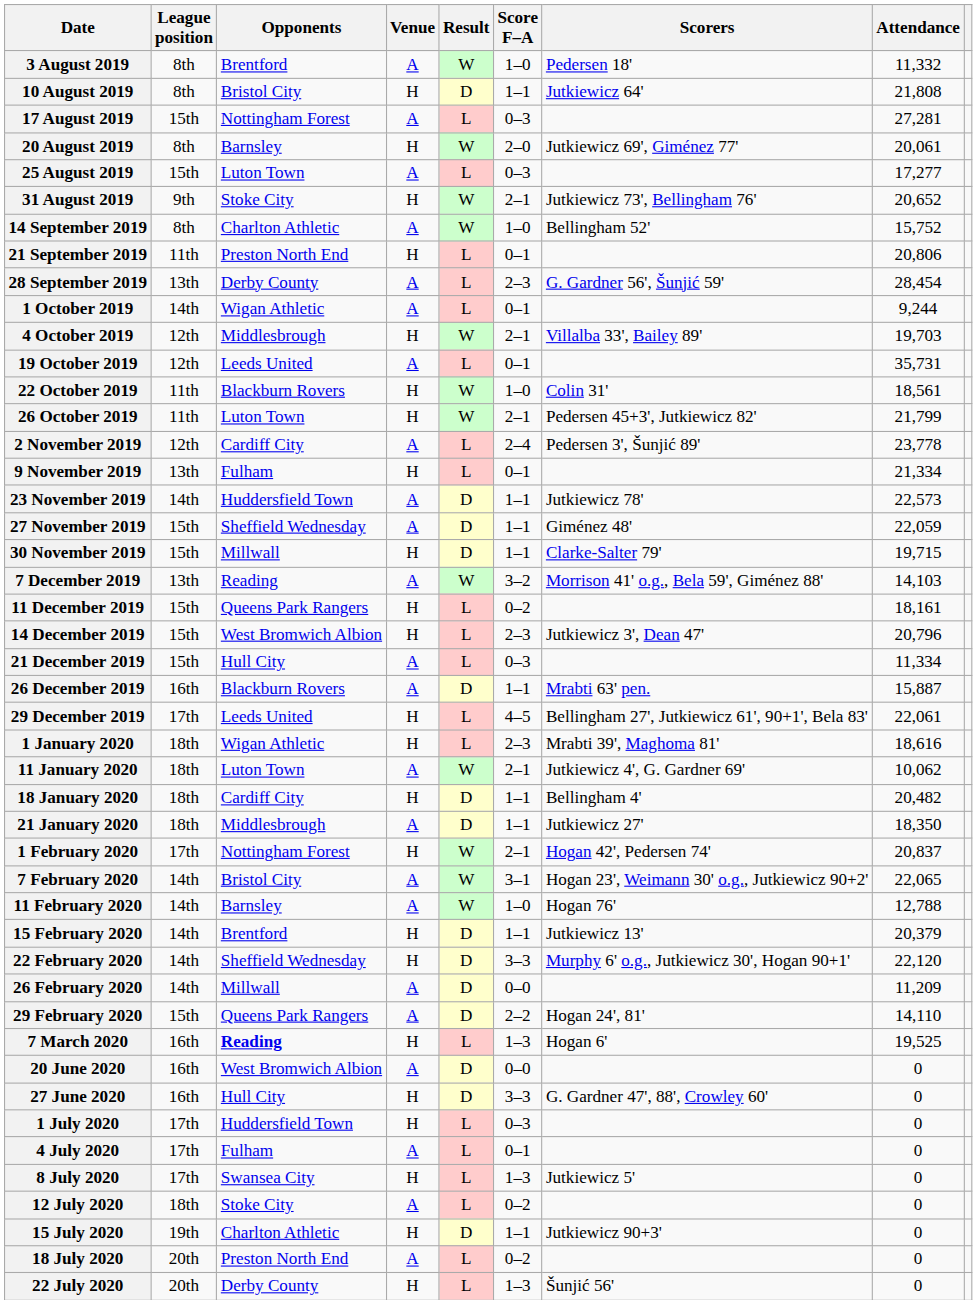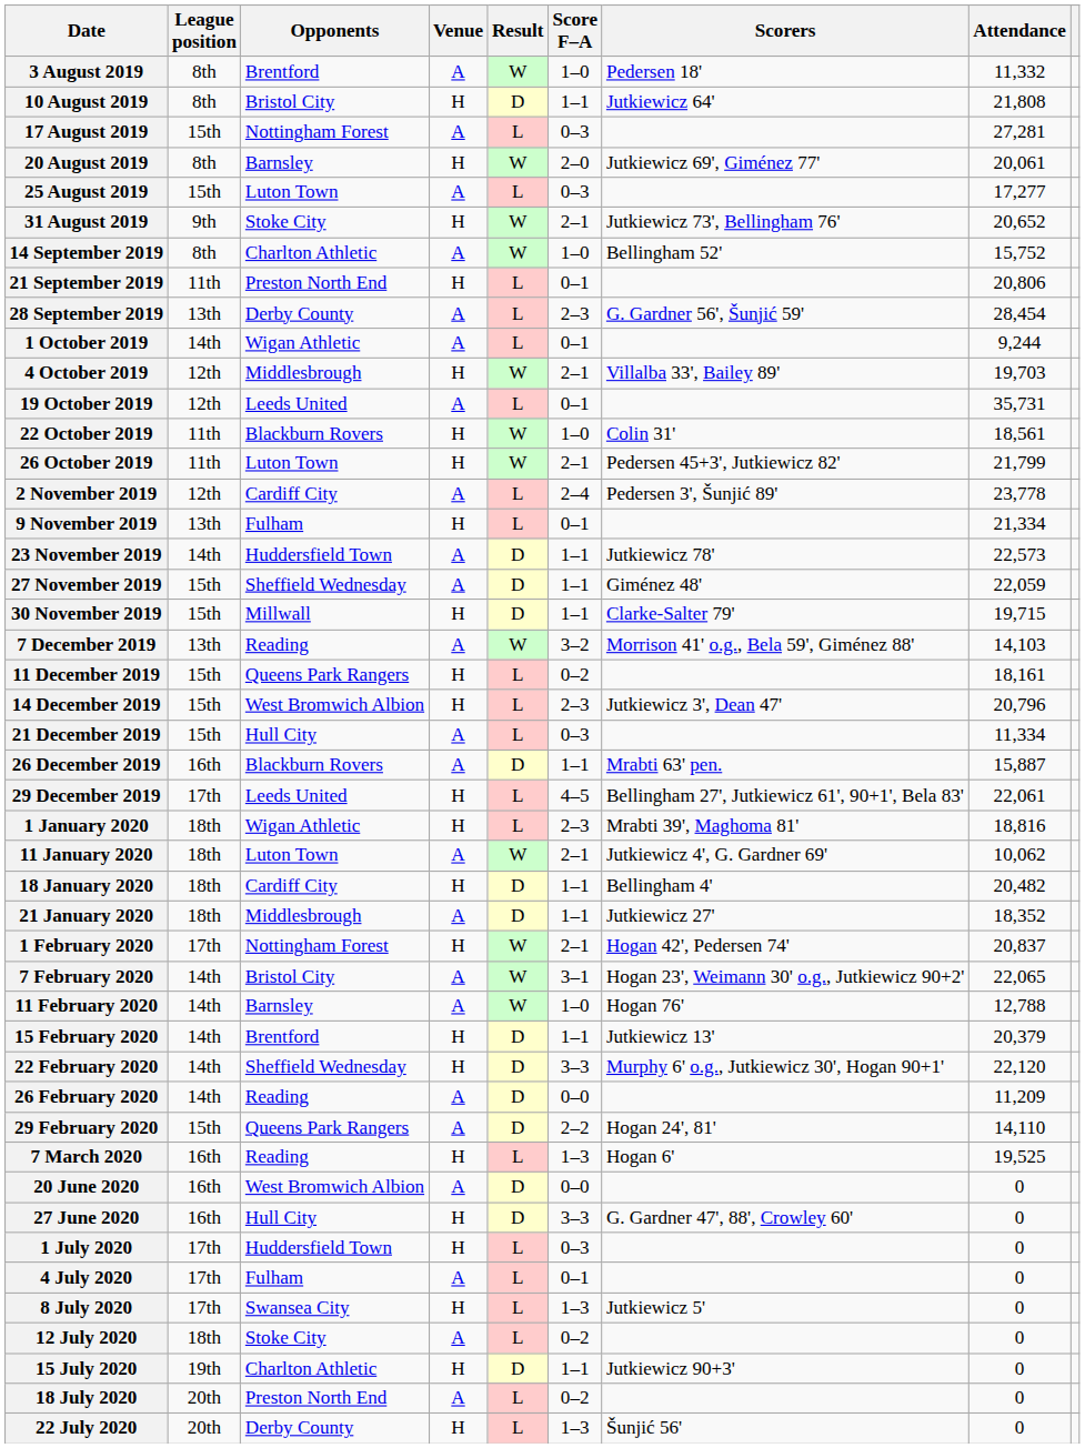 <table class="wikitable plainrowheaders" style=text-align:center>
 <tr>
 <th scope=col>Date</th>
 <th scope=col>League<br>position</th>
 <th scope=col>Opponents</th>
 <th scope=col>Venue</th>
 <th scope=col>Result</th>
 <th scope=col>Score<br>F–A</th>
 <th scope=col>Scorers</th>
 <th scope=col>Attendance</th>
 <th scope=col></th>
 </tr>
 <tr>
 <th scope=row>3 August 2019</th>
 <td>8th</td>
 <td style=text-align:left><a href='#'>Brentford</a></td>
 <td><a href='#'>A</a></td>
 <td style=background:#cfc>W</td>
 <td>1–0</td>
 <td style=text-align:left><a href='#'>Pedersen</a> 18'</td>
 <td>11,332</td>
 <td></td>
 </tr>
 <tr>
 <th scope=row>10 August 2019</th>
 <td>8th</td>
 <td style=text-align:left><a href='#'>Bristol City</a></td>
 <td>H</td>
 <td style=background:#ffc>D</td>
 <td>1–1</td>
 <td style=text-align:left><a href='#'>Jutkiewicz</a> 64'</td>
 <td>21,808</td>
 <td></td>
 </tr>
 <tr>
 <th scope=row>17 August 2019</th>
 <td>15th</td>
 <td style=text-align:left><a href='#'>Nottingham Forest</a></td>
 <td><a href='#'>A</a></td>
 <td style=background:#fcc>L</td>
 <td>0–3</td>
 <td></td>
 <td>27,281</td>
 <td></td>
 </tr>
 <tr>
 <th scope=row>20 August 2019</th>
 <td>8th</td>
 <td style=text-align:left><a href='#'>Barnsley</a></td>
 <td>H</td>
 <td style=background:#cfc>W</td>
 <td>2–0</td>
 <td style=text-align:left>Jutkiewicz 69', <a href='#'>Giménez</a> 77'</td>
 <td>20,061</td>
 <td></td>
 </tr>
 <tr>
 <th scope=row>25 August 2019</th>
 <td>15th</td>
 <td style="text-align:left"><a href='#'>Luton Town</a></td>
 <td><a href='#'>A</a></td>
 <td style=background:#fcc>L</td>
 <td>0–3</td>
 <td></td>
 <td>17,277</td>
 <td></td>
 </tr>
 <tr>
 <th scope=row>31 August 2019</th>
 <td>9th</td>
 <td style=text-align:left><a href='#'>Stoke City</a></td>
 <td>H</td>
 <td style=background:#cfc>W</td>
 <td>2–1</td>
 <td style=text-align:left>Jutkiewicz 73', <a href='#'>Bellingham</a> 76'</td>
 <td>20,652</td>
 <td></td>
 </tr>
 <tr>
 <th scope=row>14 September 2019</th>
 <td>8th</td>
 <td style=text-align:left><a href='#'>Charlton Athletic</a></td>
 <td><a href='#'>A</a></td>
 <td style=background:#cfc>W</td>
 <td>1–0</td>
 <td style=text-align:left>Bellingham 52'</td>
 <td>15,752</td>
 <td></td>
 </tr>
 <tr>
 <th scope=row>21 September 2019</th>
 <td>11th</td>
 <td style=text-align:left><a href='#'>Preston North End</a></td>
 <td>H</td>
 <td style=background:#fcc>L</td>
 <td>0–1</td>
 <td></td>
 <td>20,806</td>
 <td></td>
 </tr>
 <tr>
 <th scope=row>28 September 2019</th>
 <td>13th</td>
 <td style=text-align:left><a href='#'>Derby County</a></td>
 <td><a href='#'>A</a></td>
 <td style=background:#fcc>L</td>
 <td>2–3</td>
 <td align="left"><a href='#'>G. Gardner</a> 56', <a href='#'>Šunjić</a> 59'</td>
 <td>28,454</td>
 <td></td>
 </tr>
 <tr>
 <th scope=row>1 October 2019</th>
 <td>14th</td>
 <td style=text-align:left><a href='#'>Wigan Athletic</a></td>
 <td><a href='#'>A</a></td>
 <td style=background:#fcc>L</td>
 <td>0–1</td>
 <td></td>
 <td>9,244</td>
 <td></td>
 </tr>
 <tr>
 <th scope=row>4 October 2019</th>
 <td>12th</td>
 <td style=text-align:left><a href='#'>Middlesbrough</a></td>
 <td>H</td>
 <td style=background:#cfc>W</td>
 <td>2–1</td>
 <td align="left"><a href='#'>Villalba</a> 33', <a href='#'>Bailey</a> 89'</td>
 <td>19,703</td>
 <td></td>
 </tr>
 <tr>
 <th scope=row>19 October 2019</th>
 <td>12th</td>
 <td style=text-align:left><a href='#'>Leeds United</a></td>
 <td><a href='#'>A</a></td>
 <td style=background:#fcc>L</td>
 <td>0–1</td>
 <td></td>
 <td>35,731</td>
 <td></td>
 </tr>
 <tr>
 <th scope=row>22 October 2019</th>
 <td>11th</td>
 <td style="text-align:left"><a href='#'>Blackburn Rovers</a></td>
 <td>H</td>
 <td style="background:#cfc">W</td>
 <td>1–0</td>
 <td style="text-align:left"><a href='#'>Colin</a> 31'</td>
 <td>18,561</td>
 <td></td>
 </tr>
 <tr>
 <th scope=row>26 October 2019</th>
 <td>11th</td>
 <td style="text-align:left"><a href='#'>Luton Town</a></td>
 <td>H</td>
 <td style="background:#cfc">W</td>
 <td>2–1</td>
 <td style="text-align:left">Pedersen 45+3', Jutkiewicz 82'</td>
 <td>21,799</td>
 <td></td>
 </tr>
 <tr>
 <th scope="row">2 November 2019</th>
 <td>12th</td>
 <td style="text-align:left"><a href='#'>Cardiff City</a></td>
 <td><a href='#'>A</a></td>
 <td style="background:#fcc">L</td>
 <td>2–4</td>
 <td style="text-align:left">Pedersen 3', Šunjić 89'</td>
 <td>23,778</td>
 <td></td>
 </tr>
 <tr>
 <th scope="row">9 November 2019</th>
 <td>13th</td>
 <td style="text-align:left"><a href='#'>Fulham</a></td>
 <td>H</td>
 <td style="background:#fcc">L</td>
 <td>0–1</td>
 <td></td>
 <td>21,334</td>
 <td></td>
 </tr>
 <tr>
 <th scope="row">23 November 2019</th>
 <td>14th</td>
 <td style="text-align:left"><a href='#'>Huddersfield Town</a></td>
 <td><a href='#'>A</a></td>
 <td style="background:#ffc">D</td>
 <td>1–1</td>
 <td style="text-align:left">Jutkiewicz 78'</td>
 <td>22,573</td>
 <td></td>
 </tr>
 <tr>
 <th scope="row">27 November 2019</th>
 <td>15th</td>
 <td style="text-align:left"><a href='#'>Sheffield Wednesday</a></td>
 <td><a href='#'>A</a></td>
 <td style="background:#ffc">D</td>
 <td>1–1</td>
 <td style="text-align:left">Giménez 48'</td>
 <td>22,059</td>
 <td></td>
 </tr>
 <tr>
 <th scope="row">30 November 2019</th>
 <td>15th</td>
 <td style="text-align:left"><a href='#'>Millwall</a></td>
 <td>H</td>
 <td style="background:#ffc">D</td>
 <td>1–1</td>
 <td style="text-align:left"><a href='#'>Clarke-Salter</a> 79'</td>
 <td>19,715</td>
 <td></td>
 </tr>
 <tr>
 <th scope="row">7 December 2019</th>
 <td>13th</td>
 <td style="text-align:left"><a href='#'>Reading</a></td>
 <td><a href='#'>A</a></td>
 <td style="background:#cfc">W</td>
 <td>3–2</td>
 <td style="text-align:left"><a href='#'>Morrison</a> 41' <a href='#'>o.g.</a>, <a href='#'>Bela</a> 59', Giménez 88'</td>
 <td>14,103</td>
 <td></td>
 </tr>
 <tr>
 <th scope="row">11 December 2019</th>
 <td>15th</td>
 <td style="text-align:left"><a href='#'>Queens Park Rangers</a></td>
 <td>H</td>
 <td style="background:#fcc">L</td>
 <td>0–2</td>
 <td></td>
 <td>18,161</td>
 <td></td>
 </tr>
 <tr>
 <th scope="row">14 December 2019</th>
 <td>15th</td>
 <td style="text-align:left"><a href='#'>West Bromwich Albion</a></td>
 <td>H</td>
 <td style="background:#fcc">L</td>
 <td>2–3</td>
 <td style="text-align:left">Jutkiewicz 3', <a href='#'>Dean</a> 47'</td>
 <td>20,796</td>
 <td></td>
 </tr>
 <tr>
 <th scope="row">21 December 2019</th>
 <td>15th</td>
 <td style="text-align:left"><a href='#'>Hull City</a></td>
 <td><a href='#'>A</a></td>
 <td style="background:#fcc">L</td>
 <td>0–3</td>
 <td></td>
 <td>11,334</td>
 <td></td>
 </tr>
 <tr>
 <th scope="row">26 December 2019</th>
 <td>16th</td>
 <td style="text-align:left"><a href='#'>Blackburn Rovers</a></td>
 <td><a href='#'>A</a></td>
 <td style="background:#ffc">D</td>
 <td>1–1</td>
 <td style="text-align:left"><a href='#'>Mrabti</a> 63' <a href='#'>pen.</a></td>
 <td>15,887</td>
 <td></td>
 </tr>
 <tr>
 <th scope="row">29 December 2019</th>
 <td>17th</td>
 <td style="text-align:left"><a href='#'>Leeds United</a></td>
 <td>H</td>
 <td style="background:#fcc">L</td>
 <td>4–5</td>
 <td style="text-align:left">Bellingham 27', Jutkiewicz 61', 90+1', Bela 83'</td>
 <td>22,061</td>
 <td></td>
 </tr>
 <tr>
 <th scope="row">1 January 2020</th>
 <td>18th</td>
 <td style="text-align:left"><a href='#'>Wigan Athletic</a></td>
 <td>H</td>
 <td style="background:#fcc">L</td>
 <td>2–3</td>
 <td style="text-align:left">Mrabti 39', <a href='#'>Maghoma</a> 81'</td>
-<td>18,616</td>
+<td>18,816</td>
 <td></td>
 </tr>
 <tr>
 <th scope="row">11 January 2020</th>
 <td>18th</td>
 <td style="text-align:left"><a href='#'>Luton Town</a></td>
 <td><a href='#'>A</a></td>
 <td style="background:#cfc">W</td>
 <td>2–1</td>
 <td style="text-align:left">Jutkiewicz 4', G. Gardner 69'</td>
 <td>10,062</td>
 <td></td>
 </tr>
 <tr>
 <th scope="row">18 January 2020</th>
 <td>18th</td>
 <td style="text-align:left"><a href='#'>Cardiff City</a></td>
 <td>H</td>
 <td style="background:#ffc">D</td>
 <td>1–1</td>
 <td style="text-align:left">Bellingham 4'</td>
 <td>20,482</td>
 <td></td>
 </tr>
 <tr>
 <th scope="row">21 January 2020</th>
 <td>18th</td>
 <td style="text-align:left"><a href='#'>Middlesbrough</a></td>
 <td><a href='#'>A</a></td>
 <td style="background:#ffc">D</td>
 <td>1–1</td>
 <td style="text-align:left">Jutkiewicz 27'</td>
-<td>18,350</td>
+<td>18,352</td>
 <td></td>
 </tr>
 <tr>
 <th scope="row">1 February 2020</th>
 <td>17th</td>
 <td style="text-align:left"><a href='#'>Nottingham Forest</a></td>
 <td>H</td>
 <td style="background:#cfc">W</td>
 <td>2–1</td>
 <td style="text-align:left"><a href='#'>Hogan</a> 42', Pedersen 74'</td>
 <td>20,837</td>
 <td></td>
 </tr>
 <tr>
 <th scope="row">7 February 2020</th>
 <td>14th</td>
 <td style="text-align:left"><a href='#'>Bristol City</a></td>
 <td><a href='#'>A</a></td>
 <td style="background:#cfc">W</td>
 <td>3–1</td>
 <td style="text-align:left">Hogan 23', <a href='#'>Weimann</a> 30' <a href='#'>o.g.</a>, Jutkiewicz 90+2'</td>
 <td>22,065</td>
 <td></td>
 </tr>
 <tr>
 <th scope="row">11 February 2020</th>
 <td>14th</td>
 <td style="text-align:left"><a href='#'>Barnsley</a></td>
 <td><a href='#'>A</a></td>
 <td style="background:#cfc">W</td>
 <td>1–0</td>
 <td style="text-align:left">Hogan 76'</td>
 <td>12,788</td>
 <td></td>
 </tr>
 <tr>
 <th scope="row">15 February 2020</th>
 <td>14th</td>
 <td style="text-align:left"><a href='#'>Brentford</a></td>
 <td>H</td>
 <td style="background:#ffc">D</td>
 <td>1–1</td>
 <td style="text-align:left">Jutkiewicz 13'</td>
 <td>20,379</td>
 <td></td>
 </tr>
 <tr>
 <th scope="row">22 February 2020</th>
 <td>14th</td>
 <td style="text-align:left"><a href='#'>Sheffield Wednesday</a></td>
 <td>H</td>
 <td style="background:#ffc">D</td>
 <td>3–3</td>
 <td style="text-align:left"><a href='#'>Murphy</a> 6' <a href='#'>o.g.</a>, Jutkiewicz 30', Hogan 90+1'</td>
 <td>22,120</td>
 <td></td>
 </tr>
 <tr>
 <th scope="row">26 February 2020</th>
 <td>14th</td>
-<td style="text-align:left"><a href='#'>Millwall</a></td>
+<td style="text-align:left"><a href='#'>Reading</a></td>
 <td><a href='#'>A</a></td>
 <td style="background:#ffc">D</td>
 <td>0–0</td>
 <td></td>
 <td>11,209</td>
 <td></td>
 </tr>
 <tr>
 <th scope="row">29 February 2020</th>
 <td>15th</td>
 <td style="text-align:left"><a href='#'>Queens Park Rangers</a></td>
 <td><a href='#'>A</a></td>
 <td style="background:#ffc">D</td>
 <td>2–2</td>
 <td style="text-align:left">Hogan 24', 81'</td>
 <td>14,110</td>
 <td></td>
 </tr>
 <tr>
 <th scope="row">7 March 2020</th>
 <td>16th</td>
-<td style="text-align:left"><strong><a href='#'>Reading</a></strong></td>
+<td style="text-align:left"><a href='#'>Reading</a></td>
 <td>H</td>
 <td style="background:#fcc">L</td>
 <td>1–3</td>
 <td style="text-align:left">Hogan 6'</td>
 <td>19,525</td>
 <td></td>
 </tr>
 <tr>
 <th scope="row">20 June 2020</th>
 <td>16th</td>
 <td style="text-align:left"><a href='#'>West Bromwich Albion</a></td>
 <td><a href='#'>A</a></td>
 <td style="background:#ffc">D</td>
 <td>0–0</td>
 <td></td>
 <td>0</td>
 <td></td>
 </tr>
 <tr>
 <th scope="row">27 June 2020</th>
 <td>16th</td>
 <td style="text-align:left"><a href='#'>Hull City</a></td>
 <td>H</td>
 <td style="background:#ffc">D</td>
 <td>3–3</td>
 <td style="text-align:left">G. Gardner 47', 88', <a href='#'>Crowley</a> 60'</td>
 <td>0</td>
 <td></td>
 </tr>
 <tr>
 <th scope="row">1 July 2020</th>
 <td>17th</td>
 <td style="text-align:left"><a href='#'>Huddersfield Town</a></td>
 <td>H</td>
 <td style="background:#fcc">L</td>
 <td>0–3</td>
 <td></td>
 <td>0</td>
 <td></td>
 </tr>
 <tr>
 <th scope="row">4 July 2020</th>
 <td>17th</td>
 <td style="text-align:left"><a href='#'>Fulham</a></td>
 <td><a href='#'>A</a></td>
 <td style="background:#fcc">L</td>
 <td>0–1</td>
 <td></td>
 <td>0</td>
 <td></td>
 </tr>
 <tr>
 <th scope="row">8 July 2020</th>
 <td>17th</td>
 <td style="text-align:left"><a href='#'>Swansea City</a></td>
 <td>H</td>
 <td style="background:#fcc">L</td>
 <td>1–3</td>
 <td style="text-align:left">Jutkiewicz 5'</td>
 <td>0</td>
 <td></td>
 </tr>
 <tr>
 <th scope="row">12 July 2020</th>
 <td>18th</td>
 <td style="text-align:left"><a href='#'>Stoke City</a></td>
 <td><a href='#'>A</a></td>
 <td style="background:#fcc">L</td>
 <td>0–2</td>
 <td></td>
 <td>0</td>
 <td></td>
 </tr>
 <tr>
 <th scope="row">15 July 2020</th>
 <td>19th</td>
 <td style="text-align:left"><a href='#'>Charlton Athletic</a></td>
 <td>H</td>
 <td style="background:#ffc">D</td>
 <td>1–1</td>
 <td style="text-align:left">Jutkiewicz 90+3'</td>
 <td>0</td>
 <td></td>
 </tr>
 <tr>
 <th scope="row">18 July 2020</th>
 <td>20th</td>
 <td style="text-align:left"><a href='#'>Preston North End</a></td>
 <td><a href='#'>A</a></td>
 <td style="background:#fcc">L</td>
 <td>0–2</td>
 <td></td>
 <td>0</td>
 <td></td>
 </tr>
 <tr>
 <th scope="row">22 July 2020</th>
 <td>20th</td>
 <td style="text-align:left"><a href='#'>Derby County</a></td>
 <td>H</td>
 <td style="background:#fcc">L</td>
 <td>1–3</td>
 <td style="text-align:left">Šunjić 56'</td>
 <td>0</td>
 <td></td>
 </tr>
 </table>
